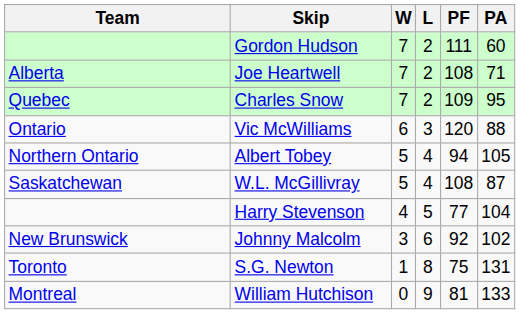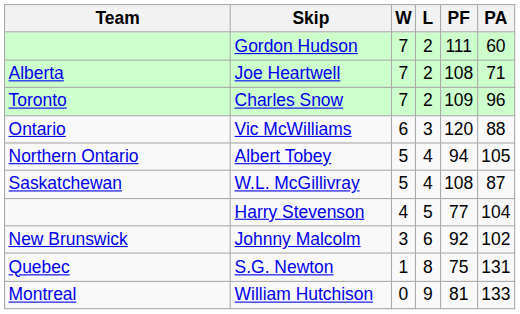 <table class=wikitable style="text-align:center;">
 <tr>
 <th bgcolor="#efefef" width="200">Team</th>
 <th bgcolor="#efefef" width="140">Skip</th>
 <th bgcolor="#efefef" width="15">W</th>
 <th bgcolor="#efefef" width="15">L</th>
 <th bgcolor="#efefef" width="15">PF</th>
 <th bgcolor="#efefef" width="15">PA</th>
 </tr>
 <tr bgcolor=#ccffcc>
 <td style="text-align:left;"></td>
 <td style="text-align:left;"><a href='#'>Gordon Hudson</a></td>
 <td>7</td>
 <td>2</td>
 <td>111</td>
 <td>60</td>
 </tr>
 <tr bgcolor=#ccffcc>
 <td style="text-align:left;"><a href='#'>Alberta</a></td>
 <td style="text-align:left;"><a href='#'>Joe Heartwell</a></td>
 <td>7</td>
 <td>2</td>
 <td>108</td>
 <td>71</td>
 </tr>
 <tr bgcolor=#ccffcc>
-<td style="text-align:left;"><a href='#'>Quebec</a></td>
+<td style="text-align:left;"><a href='#'>Toronto</a></td>
 <td style="text-align:left;"><a href='#'>Charles Snow</a></td>
 <td>7</td>
 <td>2</td>
 <td>109</td>
-<td>95</td>
+<td>96</td>
 </tr>
 <tr>
 <td style="text-align:left;"><a href='#'>Ontario</a></td>
 <td style="text-align:left;"><a href='#'>Vic McWilliams</a></td>
 <td>6</td>
 <td>3</td>
 <td>120</td>
 <td>88</td>
 </tr>
 <tr>
 <td style="text-align:left;"><a href='#'>Northern Ontario</a></td>
 <td style="text-align:left;"><a href='#'>Albert Tobey</a></td>
 <td>5</td>
 <td>4</td>
 <td>94</td>
 <td>105</td>
 </tr>
 <tr>
 <td style="text-align:left;"><a href='#'>Saskatchewan</a></td>
 <td style="text-align:left;"><a href='#'>W.L. McGillivray</a></td>
 <td>5</td>
 <td>4</td>
 <td>108</td>
 <td>87</td>
 </tr>
 <tr>
 <td style="text-align:left;"></td>
 <td style="text-align:left;"><a href='#'>Harry Stevenson</a></td>
 <td>4</td>
 <td>5</td>
 <td>77</td>
 <td>104</td>
 </tr>
 <tr>
 <td style="text-align:left;"><a href='#'>New Brunswick</a></td>
 <td style="text-align:left;"><a href='#'>Johnny Malcolm</a></td>
 <td>3</td>
 <td>6</td>
 <td>92</td>
 <td>102</td>
 </tr>
 <tr>
-<td style="text-align:left;"><a href='#'>Toronto</a></td>
+<td style="text-align:left;"><a href='#'>Quebec</a></td>
 <td style="text-align:left;"><a href='#'>S.G. Newton</a></td>
 <td>1</td>
 <td>8</td>
 <td>75</td>
 <td>131</td>
 </tr>
 <tr>
 <td style="text-align:left;"><a href='#'>Montreal</a></td>
 <td style="text-align:left;"><a href='#'>William Hutchison</a></td>
 <td>0</td>
 <td>9</td>
 <td>81</td>
 <td>133</td>
 </tr>
 </table>
